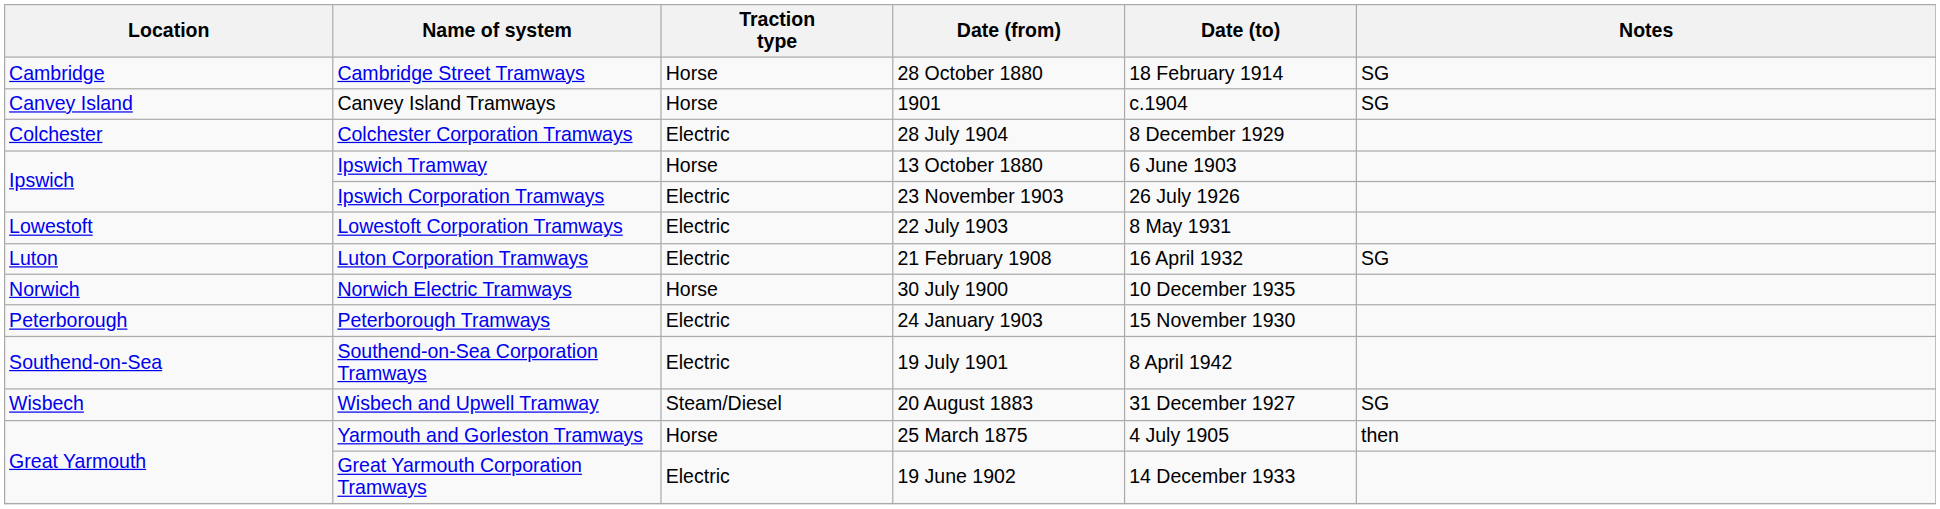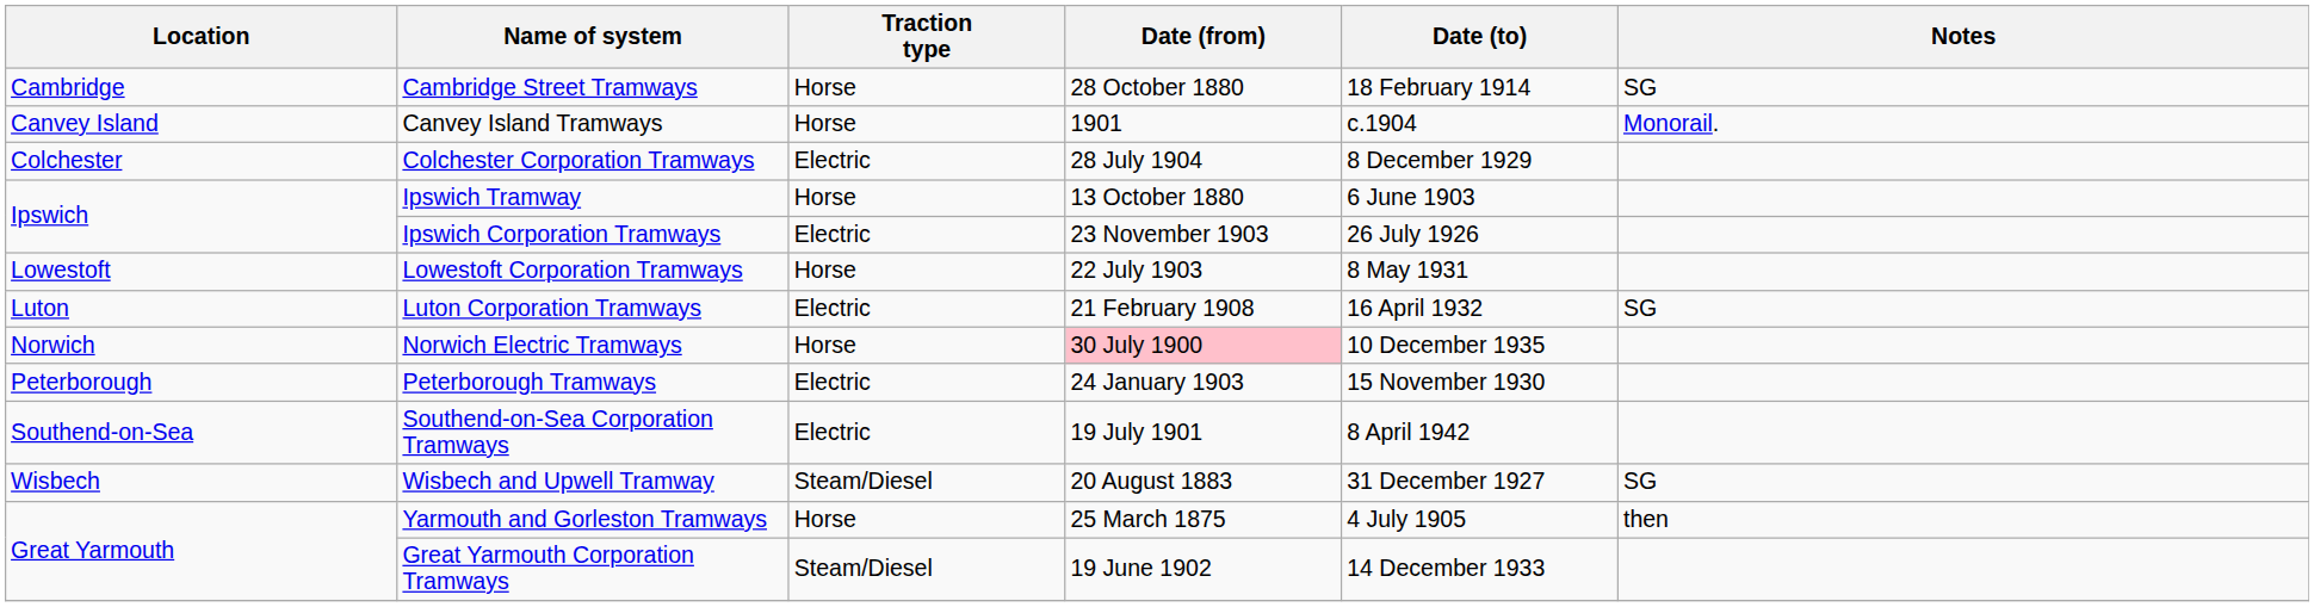 <table class="wikitable" width=100%>
 <tr>
 <th width=17%>Location</th>
 <th width=17%>Name of system</th>
 <th width=12%>Traction<br>type</th>
 <th width=12%>Date (from)</th>
 <th width=12%>Date (to)</th>
 <th width=30%>Notes</th>
 </tr>
 <tr>
 <td><a href='#'>Cambridge</a></td>
 <td><a href='#'>Cambridge Street Tramways</a></td>
 <td>Horse</td>
 <td>28 October 1880</td>
 <td>18 February 1914</td>
 <td> SG</td>
 </tr>
 <tr>
 <td><a href='#'>Canvey Island</a></td>
 <td>Canvey Island Tramways</td>
 <td>Horse</td>
 <td>1901</td>
 <td>c.1904</td>
-<td> SG</td>
+<td> <a href='#'>Monorail</a>.</td>
 </tr>
 <tr>
 <td><a href='#'>Colchester</a></td>
 <td><a href='#'>Colchester Corporation Tramways</a></td>
 <td>Electric</td>
 <td>28 July 1904</td>
 <td>8 December 1929</td>
 <td> </td>
 </tr>
 <tr>
 <td rowspan=2><a href='#'>Ipswich</a></td>
 <td><a href='#'>Ipswich Tramway</a></td>
 <td>Horse</td>
 <td>13 October 1880</td>
 <td>6 June 1903</td>
 <td> </td>
 </tr>
 <tr>
 <td><a href='#'>Ipswich Corporation Tramways</a></td>
 <td>Electric</td>
 <td>23 November 1903</td>
 <td>26 July 1926</td>
 <td> </td>
 </tr>
 <tr>
 <td><a href='#'>Lowestoft</a></td>
 <td><a href='#'>Lowestoft Corporation Tramways</a></td>
-<td>Electric</td>
+<td>Horse</td>
 <td>22 July 1903</td>
 <td>8 May 1931</td>
 <td> </td>
 </tr>
 <tr>
 <td><a href='#'>Luton</a></td>
 <td><a href='#'>Luton Corporation Tramways</a></td>
 <td>Electric</td>
 <td>21 February 1908</td>
 <td>16 April 1932</td>
 <td> SG</td>
 </tr>
 <tr>
 <td><a href='#'>Norwich</a></td>
 <td><a href='#'>Norwich Electric Tramways</a></td>
 <td>Horse</td>
-<td>30 July 1900</td>
+<td style="background: pink;">30 July 1900</td>
 <td>10 December 1935</td>
 <td> </td>
 </tr>
 <tr>
 <td><a href='#'>Peterborough</a></td>
 <td><a href='#'>Peterborough Tramways</a></td>
 <td>Electric</td>
 <td>24 January 1903</td>
 <td>15 November 1930</td>
 <td> </td>
 </tr>
 <tr>
 <td><a href='#'>Southend-on-Sea</a></td>
 <td><a href='#'>Southend-on-Sea Corporation Tramways</a></td>
 <td>Electric</td>
 <td>19 July 1901</td>
 <td>8 April 1942</td>
 <td> </td>
 </tr>
 <tr>
 <td><a href='#'>Wisbech</a></td>
 <td><a href='#'>Wisbech and Upwell Tramway</a></td>
 <td>Steam/Diesel</td>
 <td>20 August 1883</td>
 <td>31 December 1927</td>
 <td> SG</td>
 </tr>
 <tr>
 <td rowspan = 2><a href='#'>Great Yarmouth</a></td>
 <td><a href='#'>Yarmouth and Gorleston Tramways</a></td>
 <td>Horse</td>
 <td>25 March 1875</td>
 <td>4 July 1905</td>
 <td>  then </td>
 </tr>
 <tr>
 <td><a href='#'>Great Yarmouth Corporation Tramways</a></td>
-<td>Electric</td>
+<td>Steam/Diesel</td>
 <td>19 June 1902</td>
 <td>14 December 1933</td>
 <td> </td>
 </tr>
 <tr>
 </tr>
 </table>
